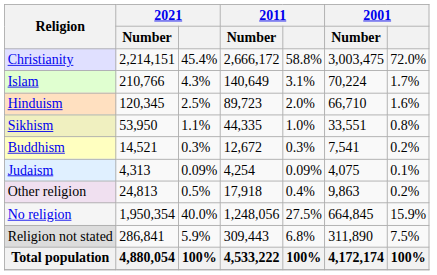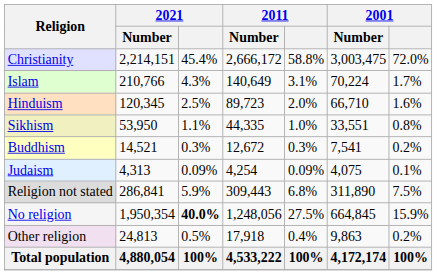 <table class="wikitable sortable">
 <tr>
 <th rowspan="2">Religion</th>
 <th colspan="2"><a href='#'>2021</a></th>
 <th colspan="2"><a href='#'>2011</a></th>
 <th colspan="2"><a href='#'>2001</a></th>
 </tr>
 <tr>
 <th>Number</th>
 <th></th>
 <th>Number</th>
 <th></th>
 <th>Number</th>
 <th></th>
 </tr>
 <tr>
 <td style="background:#E0E0FF;"><a href='#'>Christianity</a></td>
 <td>2,214,151</td>
 <td>45.4%</td>
 <td>2,666,172</td>
 <td>58.8%</td>
 <td>3,003,475</td>
 <td>72.0%</td>
 </tr>
 <tr>
 <td style="background:#E0FFD0;"><a href='#'>Islam</a></td>
 <td>210,766</td>
 <td>4.3%</td>
 <td>140,649</td>
 <td>3.1%</td>
 <td>70,224</td>
 <td>1.7%</td>
 </tr>
 <tr>
 <td style="background:#FFE0C0;"><a href='#'>Hinduism</a></td>
 <td>120,345</td>
 <td>2.5%</td>
 <td>89,723</td>
 <td>2.0%</td>
 <td>66,710</td>
 <td>1.6%</td>
 </tr>
 <tr>
 <td style="background:#F0F0C0;"><a href='#'>Sikhism</a></td>
 <td>53,950</td>
 <td>1.1%</td>
 <td>44,335</td>
 <td>1.0%</td>
 <td>33,551</td>
 <td>0.8%</td>
 </tr>
 <tr>
 <td style="background:#FFFFC0;"><a href='#'>Buddhism</a></td>
 <td>14,521</td>
 <td>0.3%</td>
 <td>12,672</td>
 <td>0.3%</td>
 <td>7,541</td>
 <td>0.2%</td>
 </tr>
 <tr>
 <td style="background:#E0F0FF;"><a href='#'>Judaism</a></td>
 <td>4,313</td>
 <td>0.09%</td>
 <td>4,254</td>
 <td>0.09%</td>
 <td>4,075</td>
 <td>0.1%</td>
 </tr>
 <tr>
+<td style="background:#DCDCDC;">Religion not stated</td>
+<td>286,841</td>
+<td>5.9%</td>
+<td>309,443</td>
+<td>6.8%</td>
+<td>311,890</td>
+<td>7.5%</td>
+</tr>
+<tr>
+<td style="background:#F5F5F5;"><a href='#'>No religion</a></td>
+<td>1,950,354</td>
+<td><strong>40.0%</strong></td>
+<td>1,248,056</td>
+<td>27.5%</td>
+<td>664,845</td>
+<td>15.9%</td>
+</tr>
+<tr>
 <td style="background:#F0E0F0;">Other religion</td>
 <td>24,813</td>
 <td>0.5%</td>
 <td>17,918</td>
 <td>0.4%</td>
 <td>9,863</td>
 <td>0.2%</td>
-</tr>
-<tr>
-<td style="background:#F5F5F5;"><a href='#'>No religion</a></td>
-<td>1,950,354</td>
-<td>40.0%</td>
-<td>1,248,056</td>
-<td>27.5%</td>
-<td>664,845</td>
-<td>15.9%</td>
-</tr>
-<tr>
-<td style="background:#DCDCDC;">Religion not stated</td>
-<td>286,841</td>
-<td>5.9%</td>
-<td>309,443</td>
-<td>6.8%</td>
-<td>311,890</td>
-<td>7.5%</td>
 </tr>
 <tr>
 <th>Total population</th>
 <th><strong>4,880,054</strong></th>
 <th><strong>100%</strong></th>
 <th><strong>4,533,222</strong></th>
 <th><strong>100%</strong></th>
 <th><strong>4,172,174</strong></th>
 <th><strong>100%</strong></th>
 </tr>
 <tr>
 </tr>
 </table>
